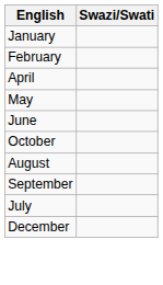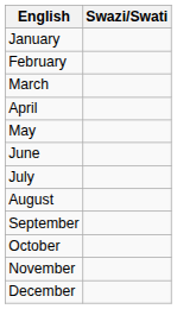 <table class="wikitable">
 <tr>
 <th>English</th>
 <th>Swazi/Swati</th>
 </tr>
 <tr>
 <td>January</td>
 <td></td>
 </tr>
 <tr>
 <td>February</td>
+<td></td>
+</tr>
+<tr>
+<td>March</td>
 <td></td>
 </tr>
 <tr>
 <td>April</td>
 <td></td>
 </tr>
 <tr>
 <td>May</td>
 <td></td>
 </tr>
 <tr>
 <td>June</td>
 <td></td>
 </tr>
 <tr>
-<td>October</td>
+<td>July</td>
 <td></td>
 </tr>
 <tr>
 <td>August</td>
 <td></td>
 </tr>
 <tr>
 <td>September</td>
 <td></td>
 </tr>
 <tr>
-<td>July</td>
+<td>October</td>
+<td></td>
+</tr>
+<tr>
+<td>November</td>
 <td></td>
 </tr>
 <tr>
 <td>December</td>
 <td></td>
 </tr>
 </table>
